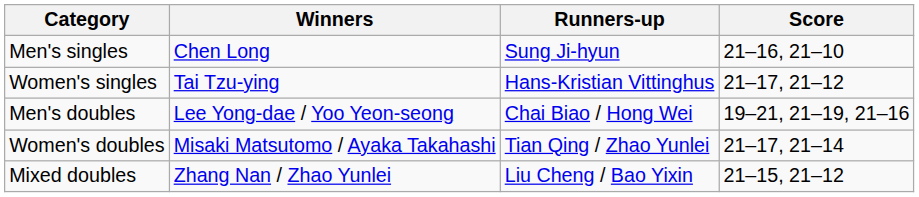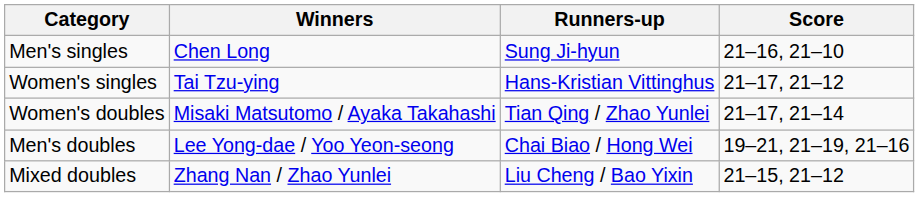 <table class=wikitable style="white-space:nowrap;">
 <tr>
 <th>Category</th>
 <th>Winners</th>
 <th>Runners-up</th>
 <th>Score</th>
 </tr>
 <tr>
 <td>Men's singles</td>
 <td> <a href='#'>Chen Long</a></td>
 <td> <a href='#'>Sung Ji-hyun</a></td>
 <td>21–16, 21–10</td>
 </tr>
 <tr>
 <td>Women's singles</td>
 <td> <a href='#'>Tai Tzu-ying</a></td>
 <td> <a href='#'>Hans-Kristian Vittinghus</a></td>
 <td>21–17, 21–12</td>
 </tr>
 <tr>
+<td>Women's doubles</td>
+<td> <a href='#'>Misaki Matsutomo</a> / <a href='#'>Ayaka Takahashi</a></td>
+<td> <a href='#'>Tian Qing</a> / <a href='#'>Zhao Yunlei</a></td>
+<td>21–17, 21–14</td>
+</tr>
+<tr>
 <td>Men's doubles</td>
 <td> <a href='#'>Lee Yong-dae</a> / <a href='#'>Yoo Yeon-seong</a></td>
 <td> <a href='#'>Chai Biao</a> / <a href='#'>Hong Wei</a></td>
 <td>19–21, 21–19, 21–16</td>
-</tr>
-<tr>
-<td>Women's doubles</td>
-<td> <a href='#'>Misaki Matsutomo</a> / <a href='#'>Ayaka Takahashi</a></td>
-<td> <a href='#'>Tian Qing</a> / <a href='#'>Zhao Yunlei</a></td>
-<td>21–17, 21–14</td>
 </tr>
 <tr>
 <td>Mixed doubles</td>
 <td> <a href='#'>Zhang Nan</a> / <a href='#'>Zhao Yunlei</a></td>
 <td> <a href='#'>Liu Cheng</a> / <a href='#'>Bao Yixin</a></td>
 <td>21–15, 21–12</td>
 </tr>
 </table>
